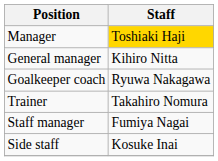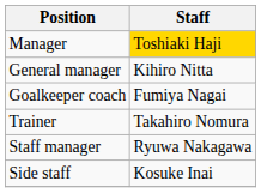 <table class="wikitable">
 <tr>
 <th>Position</th>
 <th>Staff</th>
 </tr>
 <tr>
 <td>Manager</td>
 <td style="background: gold;"> Toshiaki Haji</td>
 </tr>
 <tr>
 <td>General manager</td>
 <td> Kihiro Nitta</td>
 </tr>
 <tr>
 <td>Goalkeeper coach</td>
-<td> Ryuwa Nakagawa</td>
+<td> Fumiya Nagai</td>
 </tr>
 <tr>
 <td>Trainer</td>
 <td> Takahiro Nomura</td>
 </tr>
 <tr>
 <td>Staff manager</td>
-<td> Fumiya Nagai</td>
+<td> Ryuwa Nakagawa</td>
 </tr>
 <tr>
 <td>Side staff</td>
 <td> Kosuke Inai</td>
 </tr>
 <tr>
 </tr>
 </table>
